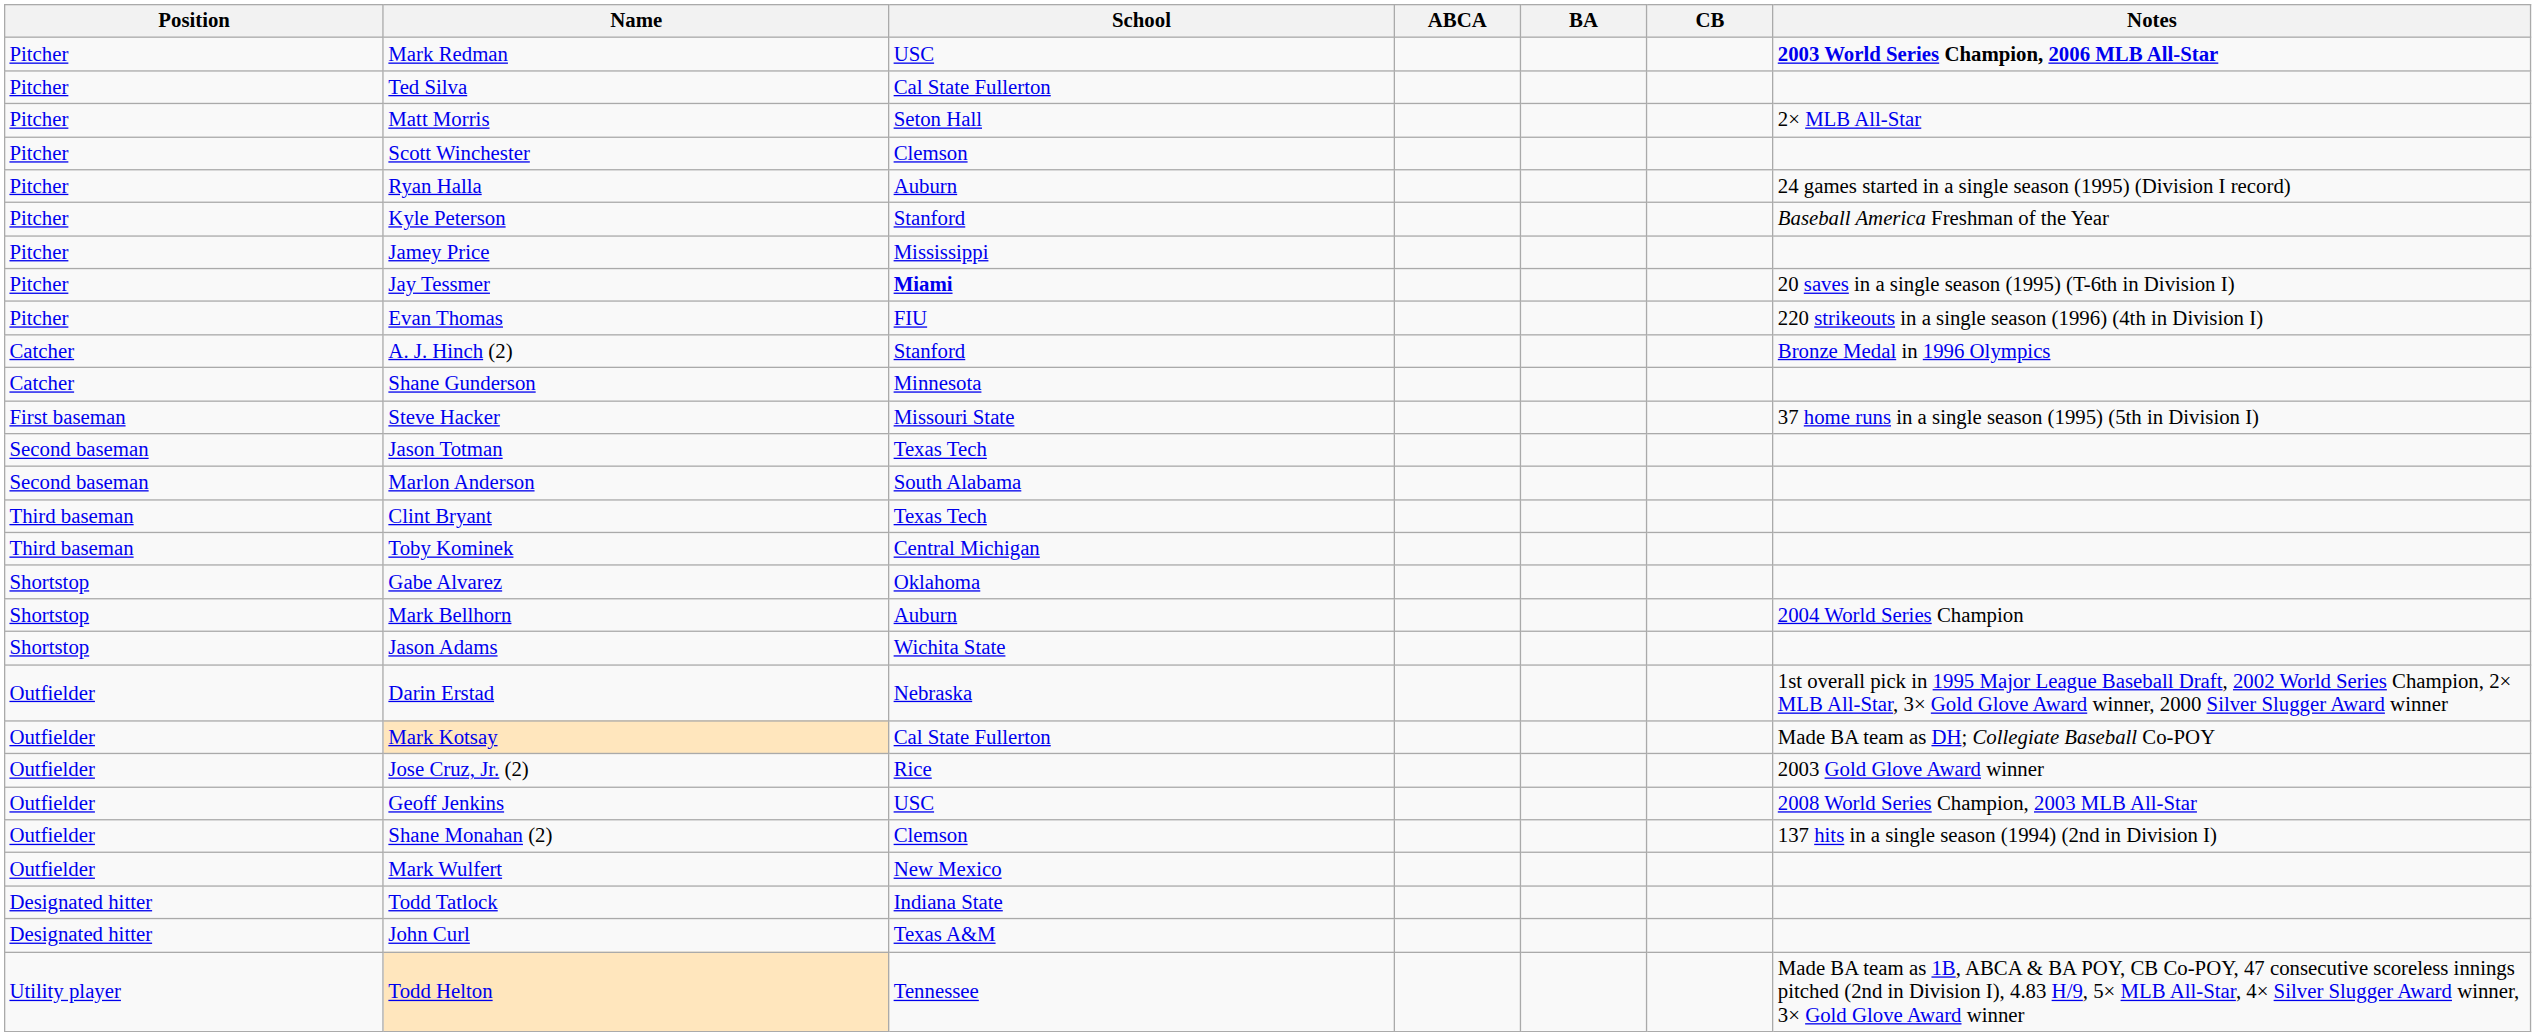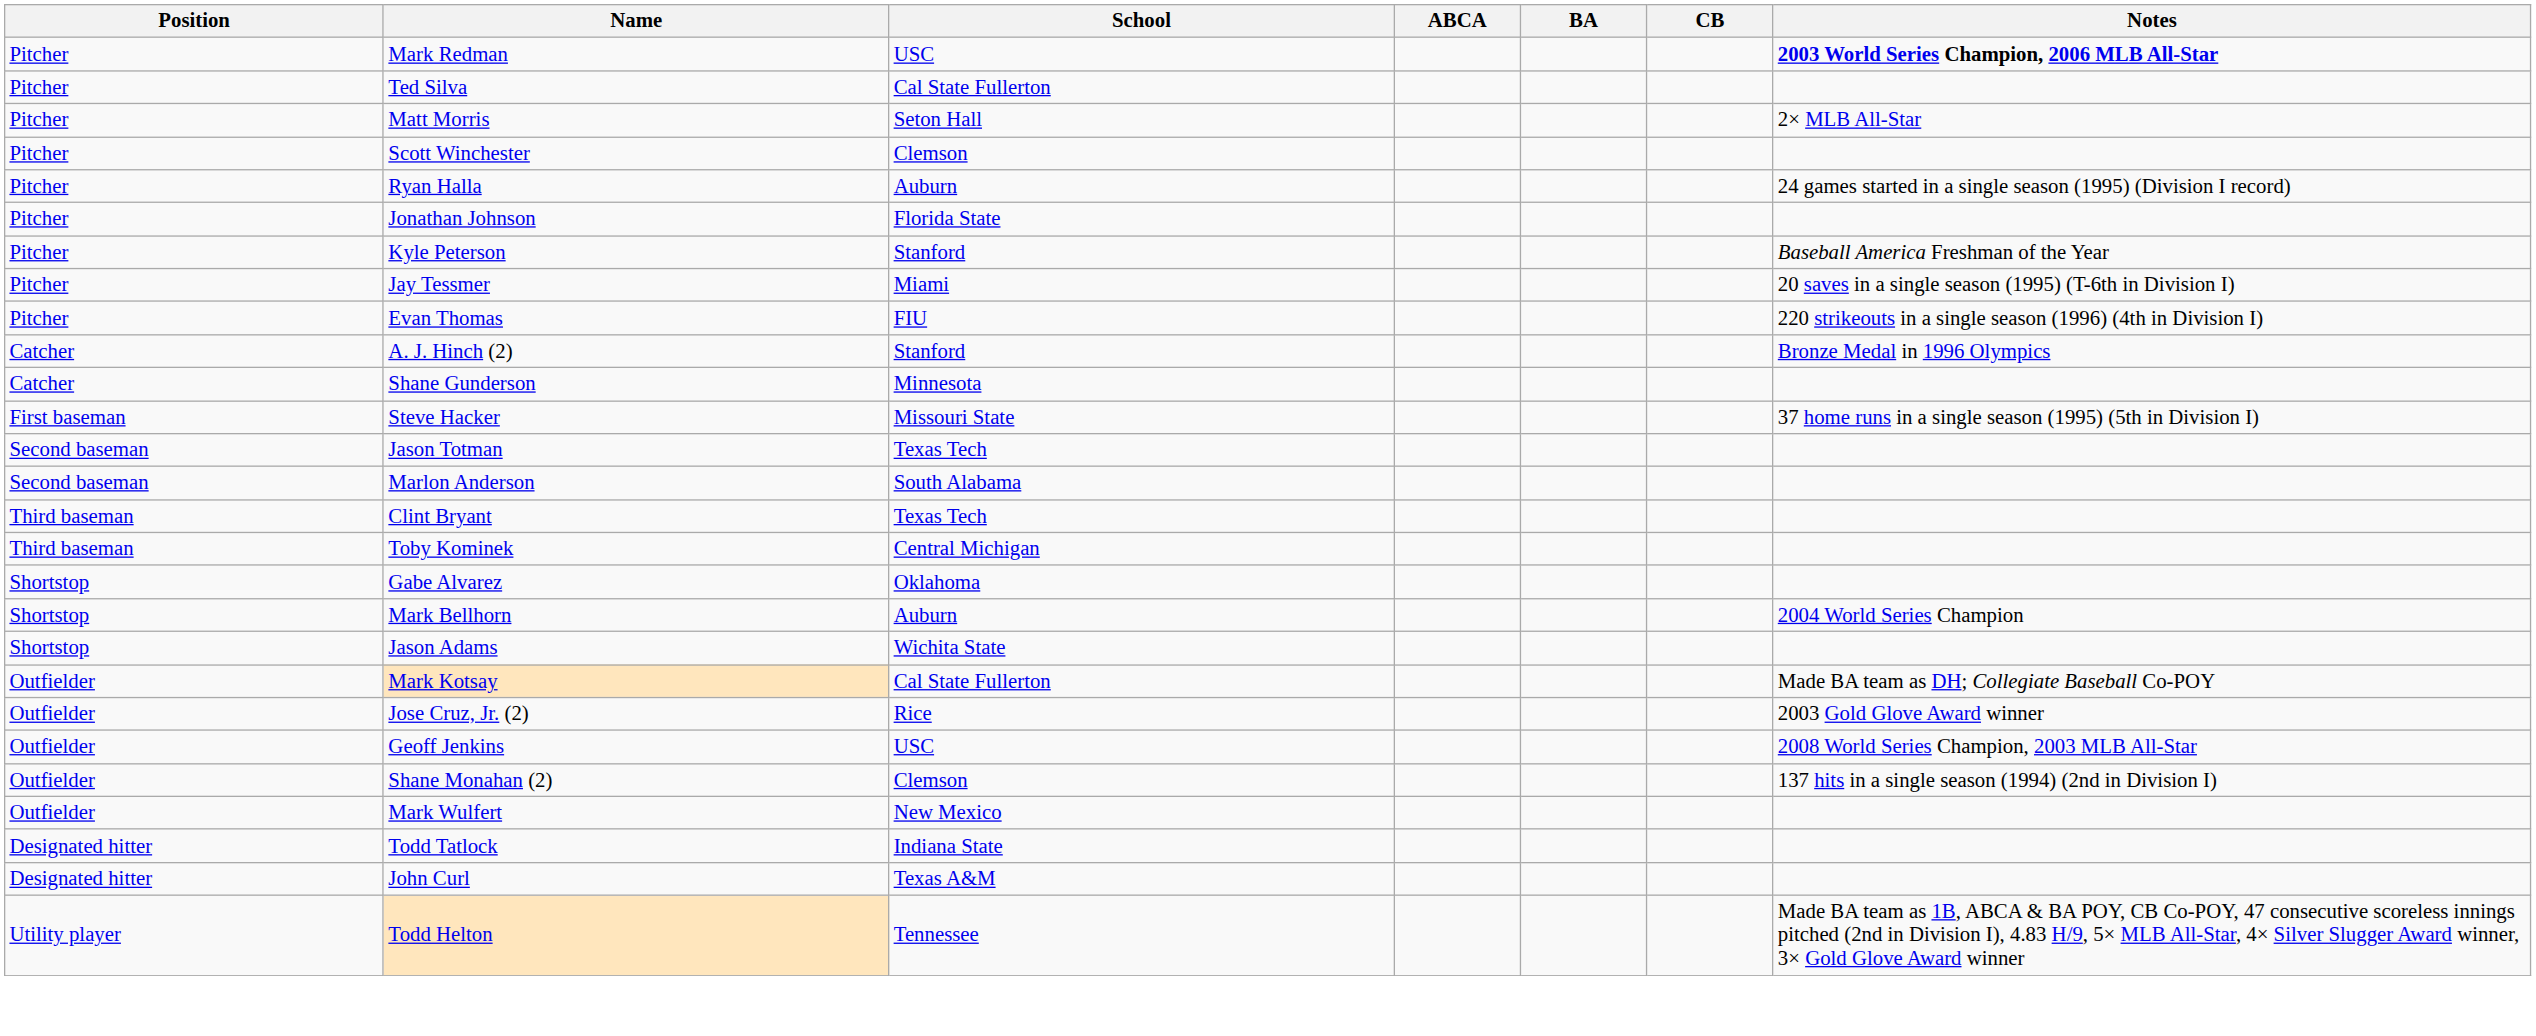 <table class="wikitable sortable" style="width:98%;">
 <tr>
 <th width=15%>Position</th>
 <th width=20%>Name</th>
 <th width=20%>School</th>
 <th width=5%>ABCA</th>
 <th width=5%>BA</th>
 <th width=5%>CB</th>
 <th width=30% class="unsortable">Notes</th>
 </tr>
 <tr>
 <td><a href='#'>Pitcher</a></td>
 <td><a href='#'>Mark Redman</a></td>
 <td><a href='#'>USC</a></td>
 <td></td>
 <td></td>
 <td></td>
 <td><strong><a href='#'>2003 World Series</a> Champion, <a href='#'>2006 MLB All-Star</a></strong></td>
 </tr>
 <tr>
 <td><a href='#'>Pitcher</a></td>
 <td><a href='#'>Ted Silva</a></td>
 <td><a href='#'>Cal State Fullerton</a></td>
 <td></td>
 <td></td>
 <td></td>
 <td></td>
 </tr>
 <tr>
 <td><a href='#'>Pitcher</a></td>
 <td><a href='#'>Matt Morris</a></td>
 <td><a href='#'>Seton Hall</a></td>
 <td></td>
 <td></td>
 <td></td>
 <td>2× <a href='#'>MLB All-Star</a></td>
 </tr>
 <tr>
 <td><a href='#'>Pitcher</a></td>
 <td><a href='#'>Scott Winchester</a></td>
 <td><a href='#'>Clemson</a></td>
 <td></td>
 <td></td>
 <td></td>
 <td></td>
 </tr>
 <tr>
 <td><a href='#'>Pitcher</a></td>
 <td><a href='#'>Ryan Halla</a></td>
 <td><a href='#'>Auburn</a></td>
 <td></td>
 <td></td>
 <td></td>
 <td>24 games started in a single season (1995) (Division I record)</td>
 </tr>
 <tr>
 <td><a href='#'>Pitcher</a></td>
+<td><a href='#'>Jonathan Johnson</a></td>
+<td><a href='#'>Florida State</a></td>
+<td></td>
+<td></td>
+<td></td>
+<td></td>
+</tr>
+<tr>
+<td><a href='#'>Pitcher</a></td>
 <td><a href='#'>Kyle Peterson</a></td>
 <td><a href='#'>Stanford</a></td>
 <td></td>
 <td></td>
 <td></td>
 <td><em>Baseball America</em> Freshman of the Year</td>
 </tr>
 <tr>
 <td><a href='#'>Pitcher</a></td>
-<td><a href='#'>Jamey Price</a></td>
-<td><a href='#'>Mississippi</a></td>
-<td></td>
-<td></td>
-<td></td>
-<td></td>
-</tr>
-<tr>
-<td><a href='#'>Pitcher</a></td>
 <td><a href='#'>Jay Tessmer</a></td>
-<td><strong><a href='#'>Miami</a></strong></td>
+<td><a href='#'>Miami</a></td>
 <td></td>
 <td></td>
 <td></td>
 <td>20 <a href='#'>saves</a> in a single season (1995) (T-6th in Division I)</td>
 </tr>
 <tr>
 <td><a href='#'>Pitcher</a></td>
 <td><a href='#'>Evan Thomas</a></td>
 <td><a href='#'>FIU</a></td>
 <td></td>
 <td></td>
 <td></td>
 <td>220 <a href='#'>strikeouts</a> in a single season (1996) (4th in Division I)</td>
 </tr>
 <tr>
 <td><a href='#'>Catcher</a></td>
 <td><a href='#'>A. J. Hinch</a> (2)</td>
 <td><a href='#'>Stanford</a></td>
 <td></td>
 <td></td>
 <td></td>
 <td><a href='#'>Bronze Medal</a> in <a href='#'>1996 Olympics</a></td>
 </tr>
 <tr>
 <td><a href='#'>Catcher</a></td>
 <td><a href='#'>Shane Gunderson</a></td>
 <td><a href='#'>Minnesota</a></td>
 <td></td>
 <td></td>
 <td></td>
 <td></td>
 </tr>
 <tr>
 <td><a href='#'>First baseman</a></td>
 <td><a href='#'>Steve Hacker</a></td>
 <td><a href='#'>Missouri State</a></td>
 <td></td>
 <td></td>
 <td></td>
 <td>37 <a href='#'>home runs</a> in a single season (1995) (5th in Division I)</td>
 </tr>
 <tr>
 <td><a href='#'>Second baseman</a></td>
 <td><a href='#'>Jason Totman</a></td>
 <td><a href='#'>Texas Tech</a></td>
 <td></td>
 <td></td>
 <td></td>
 <td></td>
 </tr>
 <tr>
 <td><a href='#'>Second baseman</a></td>
 <td><a href='#'>Marlon Anderson</a></td>
 <td><a href='#'>South Alabama</a></td>
 <td></td>
 <td></td>
 <td></td>
 <td></td>
 </tr>
 <tr>
 <td><a href='#'>Third baseman</a></td>
 <td><a href='#'>Clint Bryant</a></td>
 <td><a href='#'>Texas Tech</a></td>
 <td></td>
 <td></td>
 <td></td>
 <td></td>
 </tr>
 <tr>
 <td><a href='#'>Third baseman</a></td>
 <td><a href='#'>Toby Kominek</a></td>
 <td><a href='#'>Central Michigan</a></td>
 <td></td>
 <td></td>
 <td></td>
 <td></td>
 </tr>
 <tr>
 <td><a href='#'>Shortstop</a></td>
 <td><a href='#'>Gabe Alvarez</a></td>
 <td><a href='#'>Oklahoma</a></td>
 <td></td>
 <td></td>
 <td></td>
 <td></td>
 </tr>
 <tr>
 <td><a href='#'>Shortstop</a></td>
 <td><a href='#'>Mark Bellhorn</a></td>
 <td><a href='#'>Auburn</a></td>
 <td></td>
 <td></td>
 <td></td>
 <td><a href='#'>2004 World Series</a> Champion</td>
 </tr>
 <tr>
 <td><a href='#'>Shortstop</a></td>
 <td><a href='#'>Jason Adams</a></td>
 <td><a href='#'>Wichita State</a></td>
 <td></td>
 <td></td>
 <td></td>
 <td></td>
 </tr>
 <tr>
 <td><a href='#'>Outfielder</a></td>
-<td><a href='#'>Darin Erstad</a></td>
-<td><a href='#'>Nebraska</a></td>
-<td></td>
-<td></td>
-<td></td>
-<td>1st overall pick in <a href='#'>1995 Major League Baseball Draft</a>, <a href='#'>2002 World Series</a> Champion, 2× <a href='#'>MLB All-Star</a>, 3× <a href='#'>Gold Glove Award</a> winner, 2000 <a href='#'>Silver Slugger Award</a> winner</td>
-</tr>
-<tr>
-<td><a href='#'>Outfielder</a></td>
 <td style="background-color:#FFE6BD"><a href='#'>Mark Kotsay</a></td>
 <td><a href='#'>Cal State Fullerton</a></td>
 <td></td>
 <td></td>
 <td></td>
 <td>Made BA team as <a href='#'>DH</a>; <em>Collegiate Baseball</em> Co-POY</td>
 </tr>
 <tr>
 <td><a href='#'>Outfielder</a></td>
 <td><a href='#'>Jose Cruz, Jr.</a> (2)</td>
 <td><a href='#'>Rice</a></td>
 <td></td>
 <td></td>
 <td></td>
 <td>2003 <a href='#'>Gold Glove Award</a> winner</td>
 </tr>
 <tr>
 <td><a href='#'>Outfielder</a></td>
 <td><a href='#'>Geoff Jenkins</a></td>
 <td><a href='#'>USC</a></td>
 <td></td>
 <td></td>
 <td></td>
 <td><a href='#'>2008 World Series</a> Champion, <a href='#'>2003 MLB All-Star</a></td>
 </tr>
 <tr>
 <td><a href='#'>Outfielder</a></td>
 <td><a href='#'>Shane Monahan</a> (2)</td>
 <td><a href='#'>Clemson</a></td>
 <td></td>
 <td></td>
 <td></td>
 <td>137 <a href='#'>hits</a> in a single season (1994) (2nd in Division I)</td>
 </tr>
 <tr>
 <td><a href='#'>Outfielder</a></td>
 <td><a href='#'>Mark Wulfert</a></td>
 <td><a href='#'>New Mexico</a></td>
 <td></td>
 <td></td>
 <td></td>
 <td></td>
 </tr>
 <tr>
 <td><a href='#'>Designated hitter</a></td>
 <td><a href='#'>Todd Tatlock</a></td>
 <td><a href='#'>Indiana State</a></td>
 <td></td>
 <td></td>
 <td></td>
 <td></td>
 </tr>
 <tr>
 <td><a href='#'>Designated hitter</a></td>
 <td><a href='#'>John Curl</a></td>
 <td><a href='#'>Texas A&M</a></td>
 <td></td>
 <td></td>
 <td></td>
 <td></td>
 </tr>
 <tr>
 <td><a href='#'>Utility player</a></td>
 <td style="background-color:#FFE6BD"><a href='#'>Todd Helton</a></td>
 <td><a href='#'>Tennessee</a></td>
 <td></td>
 <td></td>
 <td></td>
 <td>Made BA team as <a href='#'>1B</a>, ABCA & BA POY, CB Co-POY, 47 consecutive scoreless innings pitched (2nd in Division I), 4.83 <a href='#'>H/9</a>, 5× <a href='#'>MLB All-Star</a>, 4× <a href='#'>Silver Slugger Award</a> winner, 3× <a href='#'>Gold Glove Award</a> winner</td>
 </tr>
 </table>
